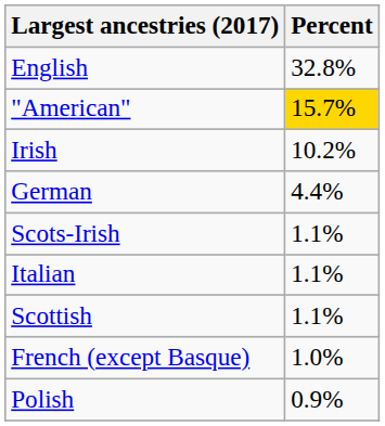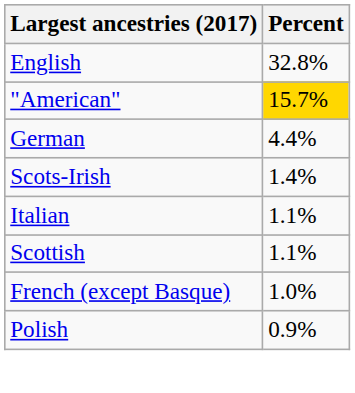 <table class="wikitable sortable collapsible" style="font-size: 90%;">
 <tr>
 <th>Largest ancestries (2017)</th>
 <th>Percent</th>
 </tr>
 <tr>
 <td><a href='#'>English</a></td>
 <td>32.8%</td>
 </tr>
 <tr>
 <td><a href='#'>"American"</a></td>
 <td style="background: gold;">15.7%</td>
 </tr>
 <tr>
-<td><a href='#'>Irish</a></td>
-<td>10.2%</td>
-</tr>
-<tr>
 <td><a href='#'>German</a></td>
 <td>4.4%</td>
 </tr>
 <tr>
 <td><a href='#'>Scots-Irish</a></td>
-<td>1.1%</td>
+<td>1.4%</td>
 </tr>
 <tr>
 <td><a href='#'>Italian</a></td>
 <td>1.1%</td>
 </tr>
 <tr>
 <td><a href='#'>Scottish</a></td>
 <td>1.1%</td>
 </tr>
 <tr>
 <td><a href='#'>French (except Basque)</a></td>
 <td>1.0%</td>
 </tr>
 <tr>
 <td><a href='#'>Polish</a></td>
 <td>0.9%</td>
 </tr>
 </table>
